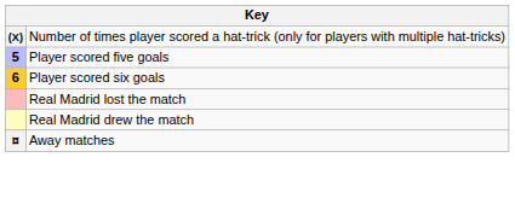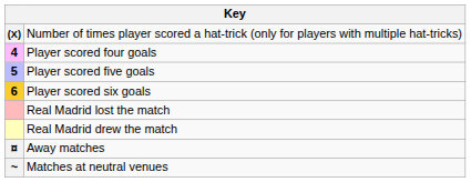 <table class="wikitable plainrowheaders">
 <tr>
 <th colspan="2" scope="col">Key</th>
 </tr>
 <tr>
 <th scope="row"><small>(X)</small></th>
 <td>Number of times player scored a hat-trick (only for players with multiple hat-tricks)</td>
+</tr>
+<tr>
+<th align="center" scope="row" style="background:#ffbbff"><strong>4</strong></th>
+<td>Player scored four goals</td>
 </tr>
 <tr>
 <th align="center" scope="row" style="background:#bbbbff"><strong>5</strong></th>
 <td>Player scored five goals</td>
 </tr>
 <tr>
 <th align="center" scope="row" style="background:#FACC2E"><strong>6</strong></th>
 <td>Player scored six goals</td>
 </tr>
 <tr>
 <th scope="row" style="background:#ffbbbb"></th>
 <td>Real Madrid lost the match</td>
 </tr>
 <tr>
 <th scope="row" style="background:#ffffbb"></th>
 <td>Real Madrid drew the match</td>
 </tr>
 <tr>
 <th>¤</th>
 <td>Away matches</td>
 </tr>
+<tr>
+<th>~</th>
+<td>Matches at neutral venues</td>
+</tr>
 </table>
